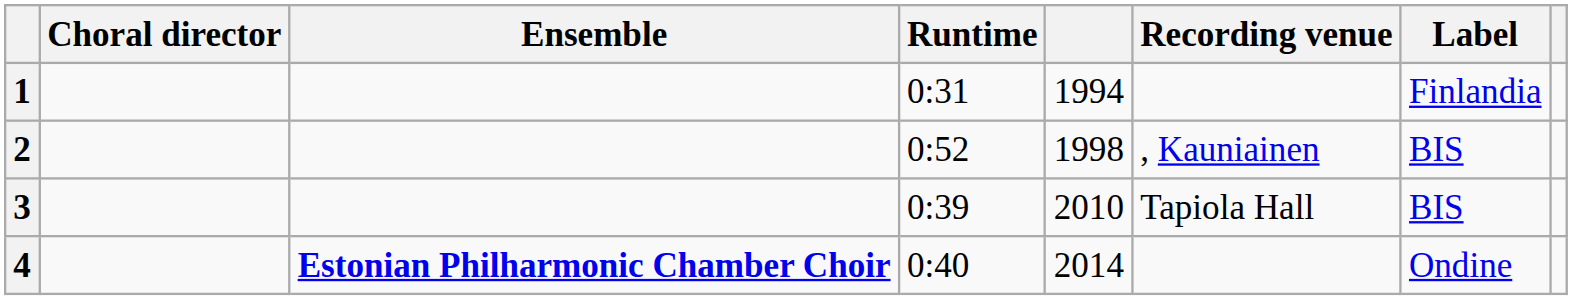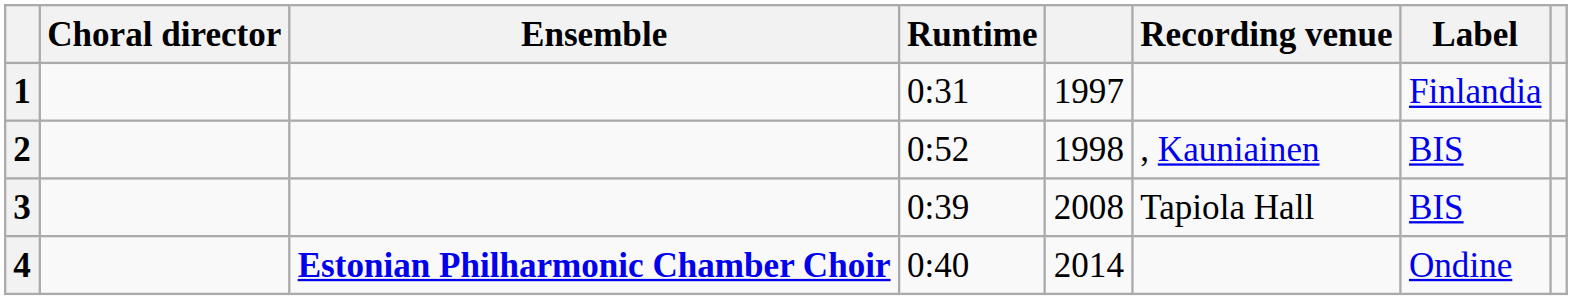 <table class="wikitable" style="margin-right:0; font-size:95%">
 <tr>
 <th scope="col"></th>
 <th scope=col>Choral director</th>
 <th scope=col>Ensemble</th>
 <th scope=col>Runtime</th>
 <th scope=col></th>
 <th scope=col>Recording venue</th>
 <th scope=col>Label</th>
 <th scope=col class="unsortable"></th>
 </tr>
 <tr>
 <th scope="row">1</th>
 <td></td>
 <td></td>
 <td>0:31</td>
-<td>1994</td>
+<td>1997</td>
 <td></td>
 <td><a href='#'>Finlandia</a></td>
 <td></td>
 </tr>
 <tr>
 <th scope="row">2</th>
 <td></td>
 <td></td>
 <td>0:52</td>
 <td>1998</td>
 <td>, <a href='#'>Kauniainen</a></td>
 <td><a href='#'>BIS</a></td>
 <td></td>
 </tr>
 <tr>
 <th scope="row">3</th>
 <td></td>
 <td></td>
 <td>0:39</td>
-<td>2010</td>
+<td>2008</td>
 <td>Tapiola Hall</td>
 <td><a href='#'>BIS</a></td>
 <td></td>
 </tr>
 <tr>
 <th scope="row">4</th>
 <td></td>
 <td><strong><a href='#'>Estonian Philharmonic Chamber Choir</a></strong></td>
 <td>0:40</td>
 <td>2014</td>
 <td></td>
 <td><a href='#'>Ondine</a></td>
 <td></td>
 </tr>
 </table>
